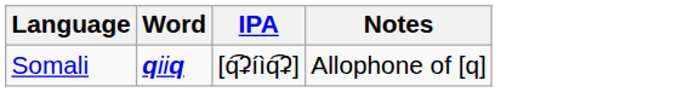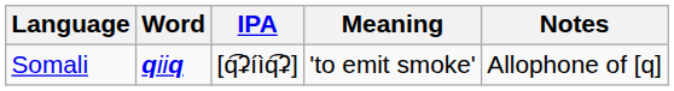 <table class="wikitable">
 <tr>
 <th>Language</th>
 <th>Word</th>
 <th><a href='#'>IPA</a></th>
+<th>Meaning</th>
 <th>Notes</th>
 </tr>
 <tr>
 <td><a href='#'>Somali</a></td>
 <td><em><a href='#'><strong>q</strong>ii<strong>q</strong></a></em></td>
 <td>[q͡ʡíìq͡ʡ]</td>
+<td>'to emit smoke'</td>
 <td>Allophone of [q]</td>
 </tr>
 </table>
